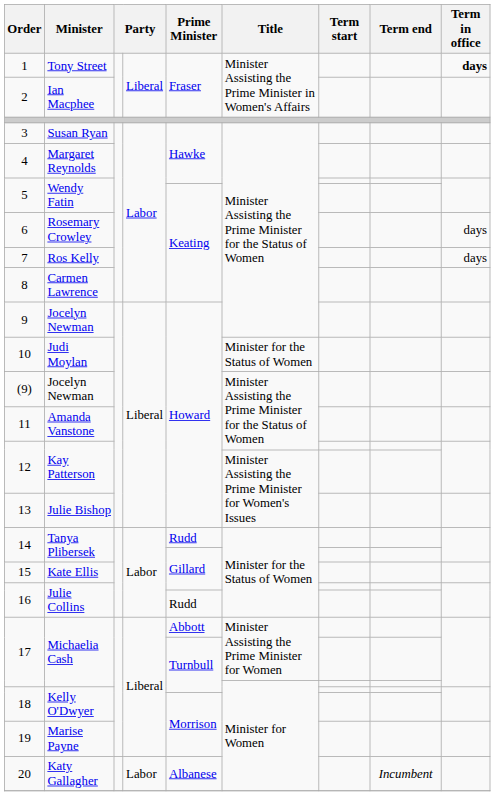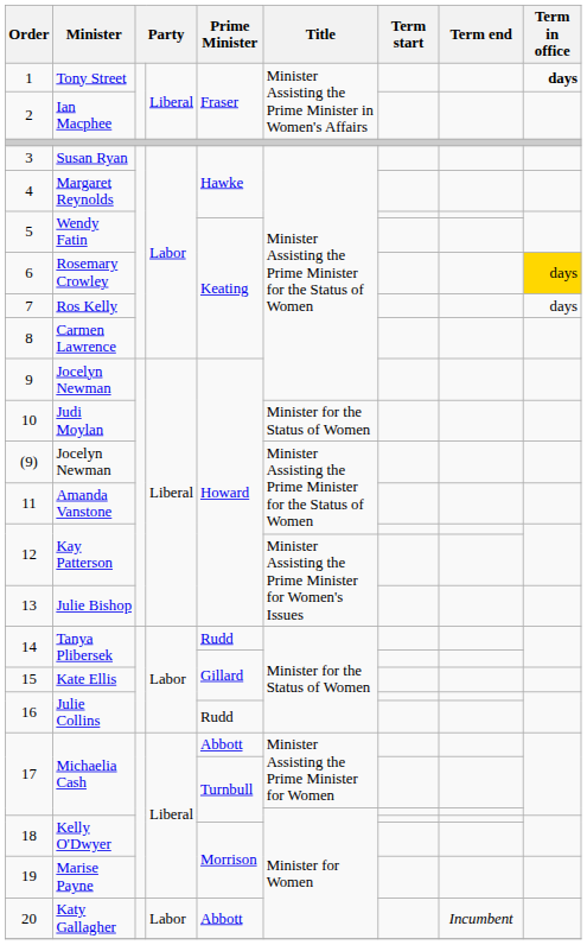 <table class="wikitable">
 <tr>
 <th width=5>Order</th>
 <th width=150>Minister</th>
 <th width=100 colspan="2">Party</th>
 <th width=75>Prime Minister</th>
 <th width=375>Title</th>
 <th width=150>Term start</th>
 <th width=150>Term end</th>
 <th width=130>Term in office</th>
 </tr>
 <tr>
 <td align=center>1</td>
 <td><a href='#'>Tony Street</a></td>
 <td rowspan=2 > </td>
 <td rowspan=2><a href='#'>Liberal</a></td>
 <td rowspan=2><a href='#'>Fraser</a></td>
 <td rowspan=2>Minister Assisting the Prime Minister in Women's Affairs</td>
 <td align=center></td>
 <td align=center></td>
 <td align=right><strong> days</strong></td>
 </tr>
 <tr>
 <td align=center>2</td>
 <td><a href='#'>Ian Macphee</a></td>
 <td align=center></td>
 <td align=center></td>
 <td align=right></td>
 </tr>
 <tr>
 <th colspan=9 style="background: #cccccc;"></th>
 </tr>
 <tr>
 <td align=center>3</td>
 <td><a href='#'>Susan Ryan</a></td>
 <td rowspan="7" > </td>
 <td rowspan=7><a href='#'>Labor</a></td>
 <td rowspan=3><a href='#'>Hawke</a></td>
 <td rowspan=8>Minister Assisting the Prime Minister for the Status of Women</td>
 <td align=center></td>
 <td align=center></td>
 <td align=right><strong></strong></td>
 </tr>
 <tr>
 <td align=center>4</td>
 <td><a href='#'>Margaret Reynolds</a></td>
 <td align=center></td>
 <td align=center></td>
 <td align=right></td>
 </tr>
 <tr>
 <td rowspan=2 align=center>5</td>
 <td rowspan=2><a href='#'>Wendy Fatin</a></td>
 <td align=center></td>
 <td align=center></td>
 <td rowspan=2 align=right></td>
 </tr>
 <tr>
 <td rowspan=4><a href='#'>Keating</a></td>
 <td align=center></td>
 <td align=center></td>
 </tr>
 <tr>
 <td align=center>6</td>
 <td><a href='#'>Rosemary Crowley</a></td>
 <td align=center></td>
 <td align=center></td>
-<td align=right> days</td>
+<td align=right style="background: gold;"> days</td>
 </tr>
 <tr>
 <td align=center>7</td>
 <td><a href='#'>Ros Kelly</a></td>
 <td align=center></td>
 <td align=center></td>
 <td align=right> days</td>
 </tr>
 <tr>
 <td align=center>8</td>
 <td><a href='#'>Carmen Lawrence</a></td>
 <td align=center></td>
 <td align=center></td>
 <td align=right></td>
 </tr>
 <tr>
 <td align=center>9</td>
 <td><a href='#'>Jocelyn Newman</a></td>
 <td rowspan="7" > </td>
 <td rowspan=7>Liberal</td>
 <td rowspan=7><a href='#'>Howard</a></td>
 <td align=center></td>
 <td align=center></td>
 <td align=right></td>
 </tr>
 <tr>
 <td align=center>10</td>
 <td><a href='#'>Judi Moylan</a></td>
 <td>Minister for the Status of Women</td>
 <td align=center></td>
 <td align=center></td>
 <td align=right></td>
 </tr>
 <tr>
 <td align=center>(9)</td>
 <td>Jocelyn Newman</td>
 <td rowspan=3>Minister Assisting the Prime Minister for the Status of Women</td>
 <td align=center></td>
 <td align=center></td>
 <td align=right></td>
 </tr>
 <tr>
 <td align=center>11</td>
 <td><a href='#'>Amanda Vanstone</a></td>
 <td align=center></td>
 <td align=center></td>
 <td align=right></td>
 </tr>
 <tr>
 <td rowspan=2 align=center>12</td>
 <td rowspan=2><a href='#'>Kay Patterson</a></td>
 <td align=center></td>
 <td align=center></td>
 <td rowspan=2 align=right></td>
 </tr>
 <tr>
 <td rowspan=2>Minister Assisting the Prime Minister for Women's Issues</td>
 <td align=center></td>
 <td align=center></td>
 </tr>
 <tr>
 <td align=center>13</td>
 <td><a href='#'>Julie Bishop</a></td>
 <td align=center></td>
 <td align=center></td>
 <td align=right></td>
 </tr>
 <tr>
 <td rowspan=2 align=center>14</td>
 <td rowspan=2><a href='#'>Tanya Plibersek</a></td>
 <td rowspan="5" > </td>
 <td rowspan=5>Labor</td>
 <td><a href='#'>Rudd</a></td>
 <td rowspan=5>Minister for the Status of Women</td>
 <td align=center></td>
 <td align=center></td>
 <td rowspan=2 align=right></td>
 </tr>
 <tr>
 <td rowspan=3><a href='#'>Gillard</a></td>
 <td align=center></td>
 <td align=center></td>
 </tr>
 <tr>
 <td align=center>15</td>
 <td><a href='#'>Kate Ellis</a></td>
 <td align=center></td>
 <td align=center></td>
 <td align=right></td>
 </tr>
 <tr>
 <td rowspan=2 align=center>16</td>
 <td rowspan=2><a href='#'>Julie Collins</a></td>
 <td align=center></td>
 <td align=center></td>
 <td rowspan=2 align=right></td>
 </tr>
 <tr>
 <td>Rudd</td>
 <td align=center></td>
 <td align=center></td>
 </tr>
 <tr>
 <td rowspan="3" align="center">17</td>
 <td rowspan="3"><a href='#'>Michaelia Cash</a></td>
 <td rowspan="6" > </td>
 <td rowspan="6">Liberal</td>
 <td><a href='#'>Abbott</a></td>
 <td rowspan=2>Minister Assisting the Prime Minister for Women</td>
 <td align=center></td>
 <td align=center></td>
 <td rowspan="3" align="right"></td>
 </tr>
 <tr>
 <td rowspan="3"><a href='#'>Turnbull</a></td>
 <td align="center"></td>
 <td align="center"></td>
 </tr>
 <tr>
 <td rowspan=5>Minister for Women</td>
 <td align="center"></td>
 <td align="center"></td>
 </tr>
 <tr>
 <td rowspan=2 align=center>18</td>
 <td rowspan=2><a href='#'>Kelly O'Dwyer</a></td>
 <td align=center></td>
 <td align=center></td>
 <td rowspan=2 align=right></td>
 </tr>
 <tr>
 <td rowspan=2><a href='#'>Morrison</a></td>
 <td align=center></td>
 <td align=center></td>
 </tr>
 <tr>
 <td align=center>19</td>
 <td><a href='#'>Marise Payne</a></td>
 <td align=center></td>
 <td align=center></td>
 <td align=right></td>
 </tr>
 <tr>
 <td align=center>20</td>
 <td><a href='#'>Katy Gallagher</a></td>
 <td></td>
 <td>Labor</td>
-<td><a href='#'> Albanese</a></td>
+<td><a href='#'>Abbott</a></td>
 <td align=center></td>
 <td align=center><em>Incumbent</em></td>
 <td align=right></td>
 </tr>
 <tr>
 </tr>
 </table>
